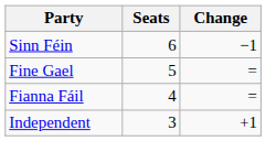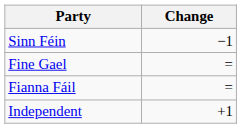 <table class="wikitable"  style="width:250px; float:right; margin:5px">
 <tr>
 <th>Party</th>
-<th style="text-align:center;">Seats</th>
 <th style="text-align:center;">Change</th>
 </tr>
 <tr>
 <td><a href='#'>Sinn Féin</a></td>
-<td style="text-align:right;">6</td>
 <td style="text-align:right;">−1</td>
 </tr>
 <tr>
 <td><a href='#'>Fine Gael</a></td>
-<td style="text-align:right;">5</td>
 <td style="text-align:right;">=</td>
 </tr>
 <tr>
 <td><a href='#'>Fianna Fáil</a></td>
-<td style="text-align:right;">4</td>
 <td style="text-align:right;">=</td>
 </tr>
 <tr>
 <td><a href='#'>Independent</a></td>
-<td style="text-align:right;">3</td>
 <td style="text-align:right;">+1</td>
 </tr>
 </table>
